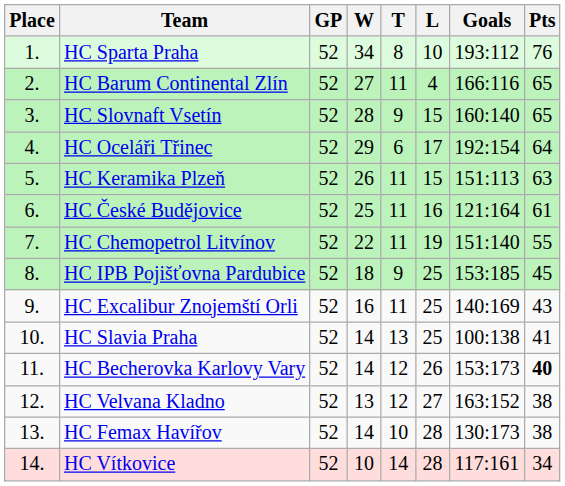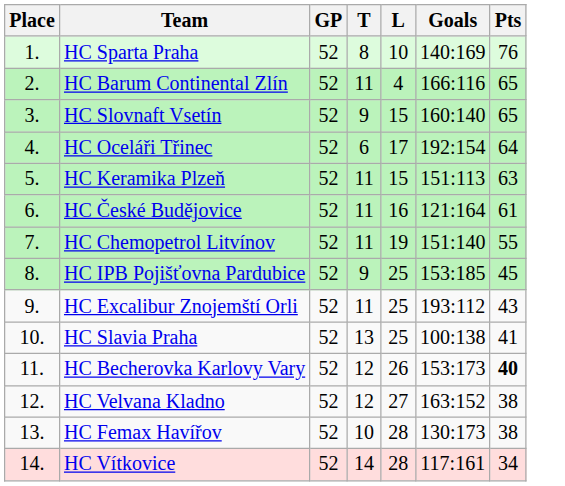 <table class="wikitable">
 <tr align=center bgcolor=#efefef>
 <th width="20">Place</th>
 <th>Team</th>
 <th width="20">GP</th>
-<th width="20">W</th>
 <th width="20">T</th>
 <th width="20">L</th>
 <th width="40">Goals</th>
 <th width="20">Pts</th>
 </tr>
 <tr style="text-align:center;background:#DDFCDD">
 <td>1.</td>
 <td align="left"><a href='#'>HC Sparta Praha</a></td>
 <td>52</td>
-<td>34</td>
 <td>8</td>
 <td>10</td>
-<td>193:112</td>
+<td>140:169</td>
 <td>76</td>
 </tr>
 <tr style="text-align:center;background:#BBF3BB">
 <td>2.</td>
 <td align="left"><a href='#'>HC Barum Continental Zlín</a></td>
 <td>52</td>
-<td>27</td>
 <td>11</td>
 <td>4</td>
 <td>166:116</td>
 <td>65</td>
 </tr>
 <tr style="text-align:center;background:#BBF3BB">
 <td>3.</td>
 <td align="left"><a href='#'>HC Slovnaft Vsetín</a></td>
 <td>52</td>
-<td>28</td>
 <td>9</td>
 <td>15</td>
 <td>160:140</td>
 <td>65</td>
 </tr>
 <tr style="text-align:center;background:#BBF3BB">
 <td>4.</td>
 <td align="left"><a href='#'>HC Oceláři Třinec</a></td>
 <td>52</td>
-<td>29</td>
 <td>6</td>
 <td>17</td>
 <td>192:154</td>
 <td>64</td>
 </tr>
 <tr style="text-align:center;background:#BBF3BB">
 <td>5.</td>
 <td align="left"><a href='#'>HC Keramika Plzeň</a></td>
 <td>52</td>
-<td>26</td>
 <td>11</td>
 <td>15</td>
 <td>151:113</td>
 <td>63</td>
 </tr>
 <tr style="text-align:center;background:#BBF3BB">
 <td>6.</td>
 <td align="left"><a href='#'>HC České Budějovice</a></td>
 <td>52</td>
-<td>25</td>
 <td>11</td>
 <td>16</td>
 <td>121:164</td>
 <td>61</td>
 </tr>
 <tr style="text-align:center;background:#BBF3BB">
 <td>7.</td>
 <td align="left"><a href='#'>HC Chemopetrol Litvínov</a></td>
 <td>52</td>
-<td>22</td>
 <td>11</td>
 <td>19</td>
 <td>151:140</td>
 <td>55</td>
 </tr>
 <tr style="text-align:center;background:#BBF3BB">
 <td>8.</td>
 <td align="left"><a href='#'>HC IPB Pojišťovna Pardubice</a></td>
 <td>52</td>
-<td>18</td>
 <td>9</td>
 <td>25</td>
 <td>153:185</td>
 <td>45</td>
 </tr>
 <tr align="center">
 <td>9.</td>
 <td align="left"><a href='#'>HC Excalibur Znojemští Orli</a></td>
 <td>52</td>
-<td>16</td>
 <td>11</td>
 <td>25</td>
-<td>140:169</td>
+<td>193:112</td>
 <td>43</td>
 </tr>
 <tr align="center">
 <td>10.</td>
 <td align="left"><a href='#'>HC Slavia Praha</a></td>
 <td>52</td>
-<td>14</td>
 <td>13</td>
 <td>25</td>
 <td>100:138</td>
 <td>41</td>
 </tr>
 <tr align="center">
 <td>11.</td>
 <td align="left"><a href='#'>HC Becherovka Karlovy Vary</a></td>
 <td>52</td>
-<td>14</td>
 <td>12</td>
 <td>26</td>
 <td>153:173</td>
 <td><strong>40</strong></td>
 </tr>
 <tr align="center">
 <td>12.</td>
 <td align="left"><a href='#'>HC Velvana Kladno</a></td>
 <td>52</td>
-<td>13</td>
 <td>12</td>
 <td>27</td>
 <td>163:152</td>
 <td>38</td>
 </tr>
 <tr align="center">
 <td>13.</td>
 <td align="left"><a href='#'>HC Femax Havířov</a></td>
 <td>52</td>
-<td>14</td>
 <td>10</td>
 <td>28</td>
 <td>130:173</td>
 <td>38</td>
 </tr>
 <tr style="text-align:center;background:#FFDDDD">
 <td>14.</td>
 <td align="left"><a href='#'>HC Vítkovice</a></td>
 <td>52</td>
-<td>10</td>
 <td>14</td>
 <td>28</td>
 <td>117:161</td>
 <td>34</td>
 </tr>
 </table>
